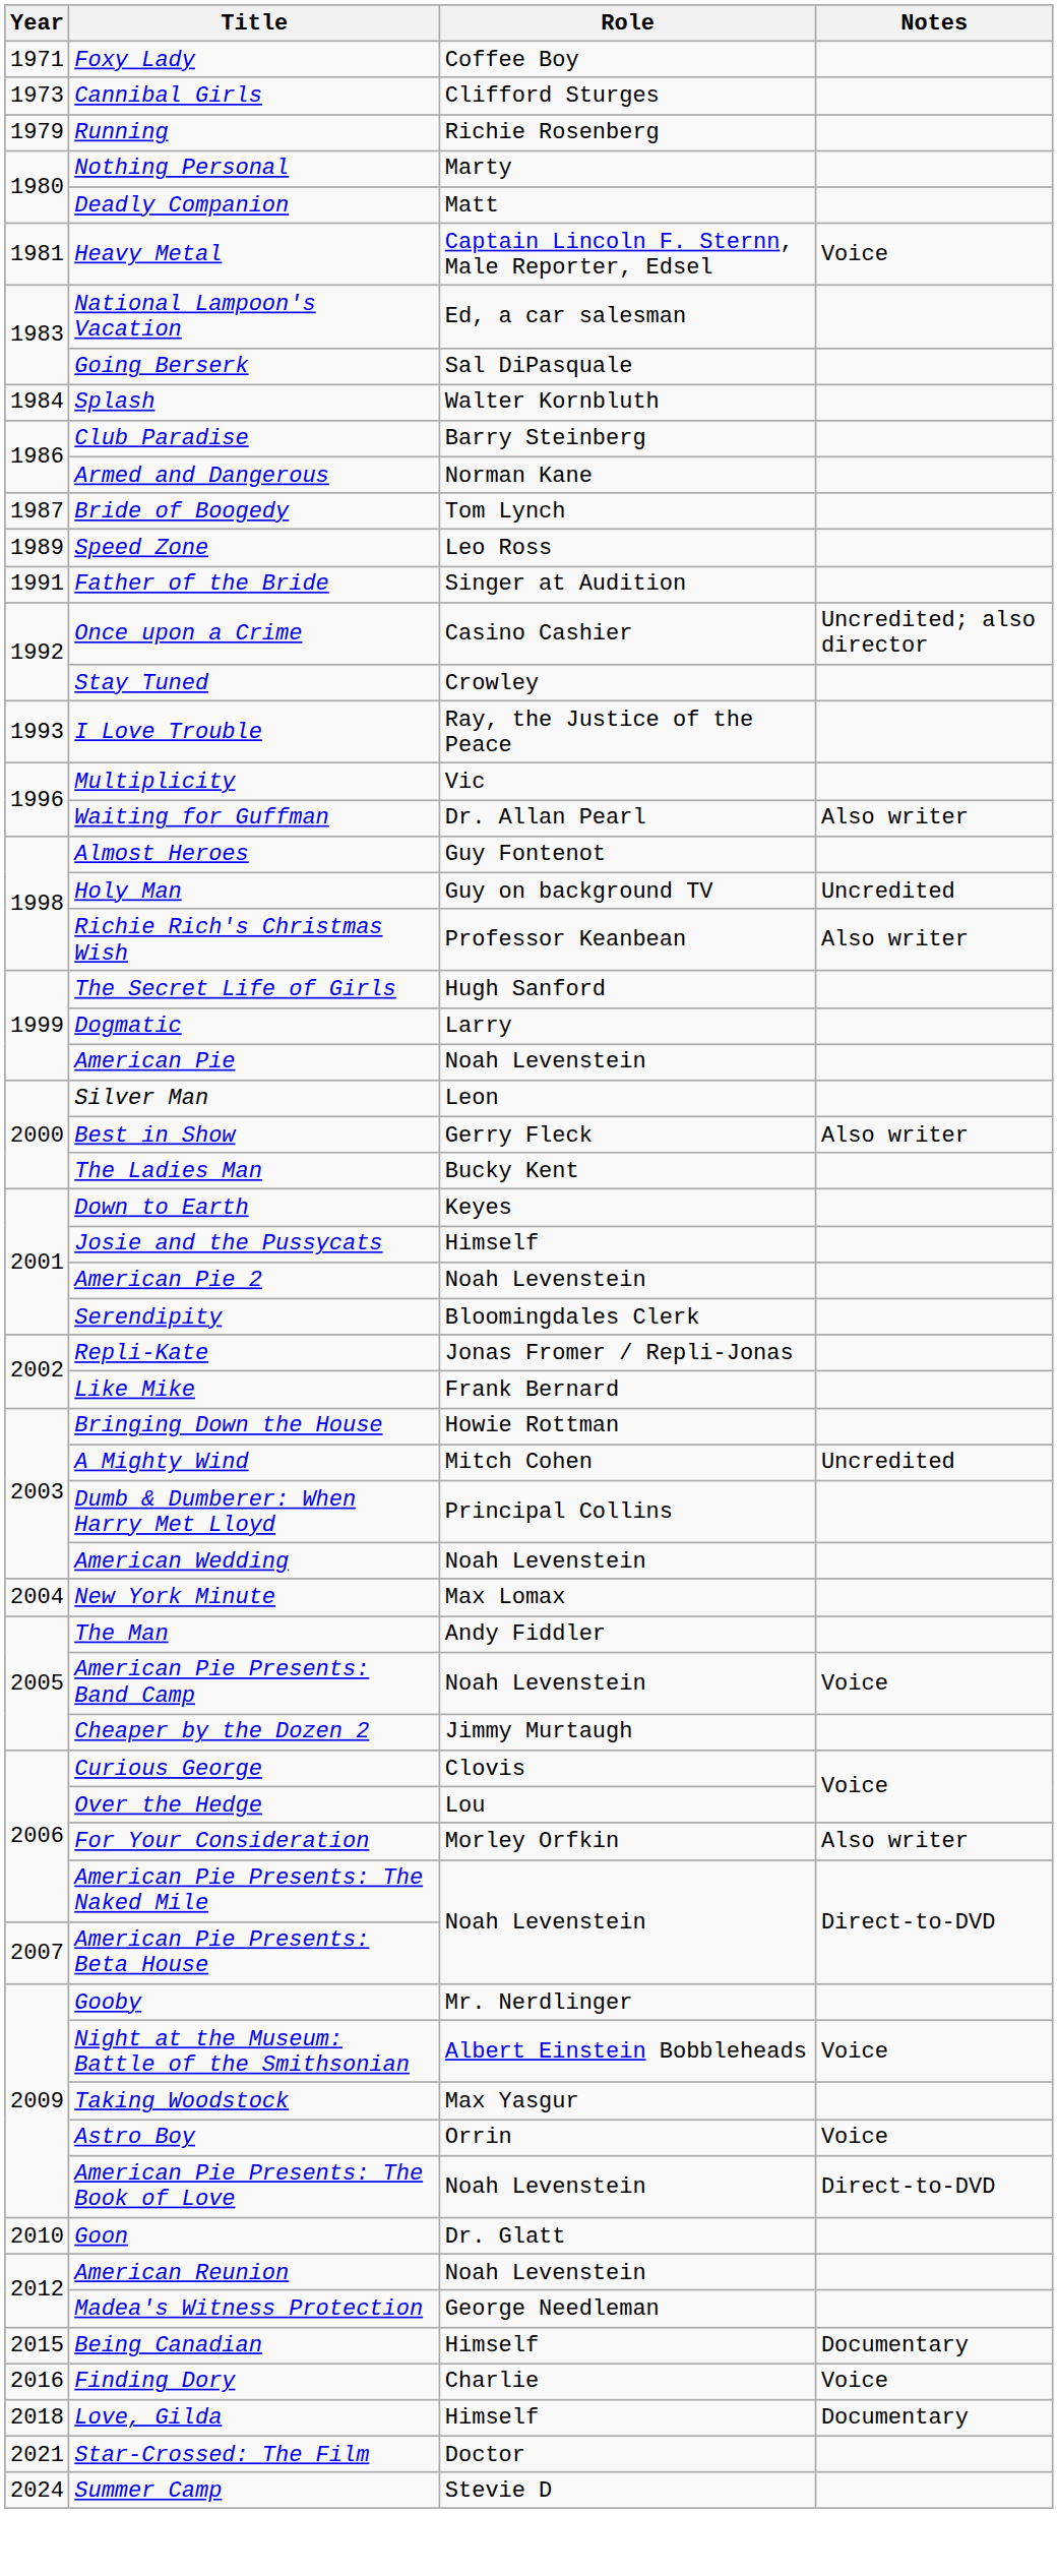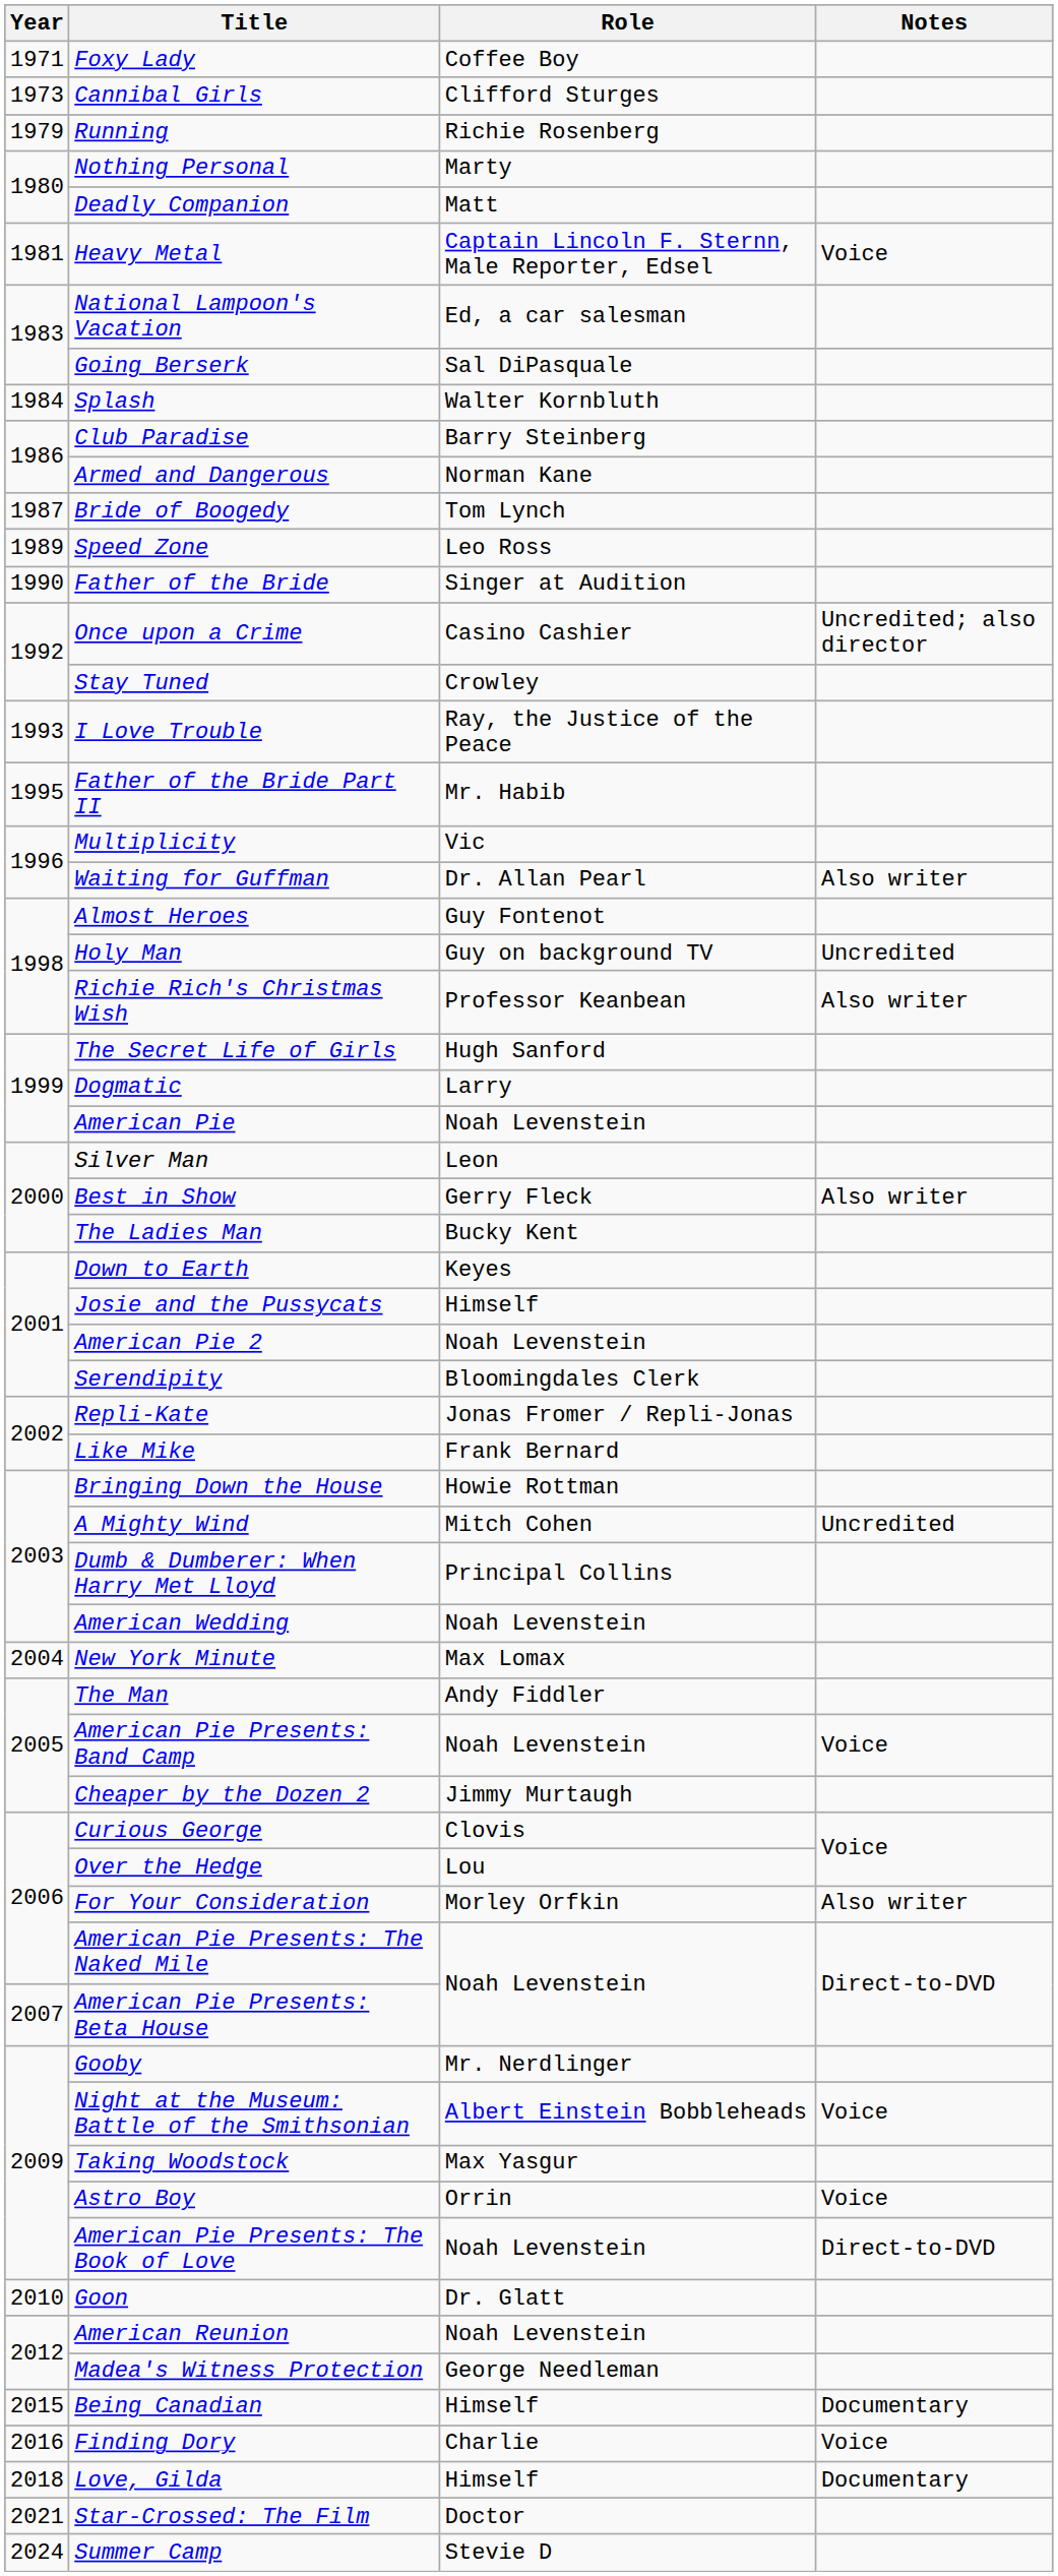 <table class = "wikitable sortable">
 <tr>
 <th scope="col">Year</th>
 <th scope="col">Title</th>
 <th scope="col">Role</th>
 <th scope="col" class="unsortable">Notes</th>
 </tr>
 <tr>
 <td>1971</td>
 <td><em><a href='#'>Foxy Lady</a></em></td>
 <td>Coffee Boy</td>
 <td></td>
 </tr>
 <tr>
 <td>1973</td>
 <td><em><a href='#'>Cannibal Girls</a></em></td>
 <td>Clifford Sturges</td>
 <td></td>
 </tr>
 <tr>
 <td>1979</td>
 <td><em><a href='#'>Running</a></em></td>
 <td>Richie Rosenberg</td>
 <td></td>
 </tr>
 <tr>
 <td rowspan="2">1980</td>
 <td><em><a href='#'>Nothing Personal</a></em></td>
 <td>Marty</td>
 <td></td>
 </tr>
 <tr>
 <td><em><a href='#'>Deadly Companion</a></em></td>
 <td>Matt</td>
 <td></td>
 </tr>
 <tr>
 <td>1981</td>
 <td><em><a href='#'>Heavy Metal</a></em></td>
 <td><a href='#'>Captain Lincoln F. Sternn</a>, Male Reporter, Edsel</td>
 <td>Voice</td>
 </tr>
 <tr>
 <td rowspan="2">1983</td>
 <td><em><a href='#'>National Lampoon's Vacation</a></em></td>
 <td>Ed, a car salesman</td>
 <td></td>
 </tr>
 <tr>
 <td><em><a href='#'>Going Berserk</a></em></td>
 <td>Sal DiPasquale</td>
 <td></td>
 </tr>
 <tr>
 <td>1984</td>
 <td><em><a href='#'>Splash</a></em></td>
 <td>Walter Kornbluth</td>
 <td></td>
 </tr>
 <tr>
 <td rowspan="2">1986</td>
 <td><em><a href='#'>Club Paradise</a></em></td>
 <td>Barry Steinberg</td>
 <td></td>
 </tr>
 <tr>
 <td><em><a href='#'>Armed and Dangerous</a></em></td>
 <td>Norman Kane</td>
 <td></td>
 </tr>
 <tr>
 <td>1987</td>
 <td><em><a href='#'>Bride of Boogedy</a></em></td>
 <td>Tom Lynch</td>
 <td></td>
 </tr>
 <tr>
 <td>1989</td>
 <td><em><a href='#'>Speed Zone</a></em></td>
 <td>Leo Ross</td>
 <td></td>
 </tr>
 <tr>
-<td>1991</td>
+<td>1990</td>
 <td><em><a href='#'>Father of the Bride</a></em></td>
 <td>Singer at Audition</td>
 <td></td>
 </tr>
 <tr>
 <td rowspan="2">1992</td>
 <td><em><a href='#'>Once upon a Crime</a></em></td>
 <td>Casino Cashier</td>
 <td>Uncredited; also director</td>
 </tr>
 <tr>
 <td><em><a href='#'>Stay Tuned</a></em></td>
 <td>Crowley</td>
 <td></td>
 </tr>
 <tr>
 <td>1993</td>
 <td><em><a href='#'>I Love Trouble</a></em></td>
 <td>Ray, the Justice of the Peace</td>
+<td></td>
+</tr>
+<tr>
+<td>1995</td>
+<td><em><a href='#'>Father of the Bride Part II</a></em></td>
+<td>Mr. Habib</td>
 <td></td>
 </tr>
 <tr>
 <td rowspan="2">1996</td>
 <td><em><a href='#'>Multiplicity</a></em></td>
 <td>Vic</td>
 <td></td>
 </tr>
 <tr>
 <td><em><a href='#'>Waiting for Guffman</a></em></td>
 <td>Dr. Allan Pearl</td>
 <td>Also writer</td>
 </tr>
 <tr>
 <td rowspan="3">1998</td>
 <td><em><a href='#'>Almost Heroes</a></em></td>
 <td>Guy Fontenot</td>
 <td></td>
 </tr>
 <tr>
 <td><em><a href='#'>Holy Man</a></em></td>
 <td>Guy on background TV</td>
 <td>Uncredited</td>
 </tr>
 <tr>
 <td><em><a href='#'>Richie Rich's Christmas Wish</a></em></td>
 <td>Professor Keanbean</td>
 <td>Also writer</td>
 </tr>
 <tr>
 <td rowspan="3">1999</td>
 <td data-sort-value="Secret Life of Girls, The"><em><a href='#'>The Secret Life of Girls</a></em></td>
 <td>Hugh Sanford</td>
 <td></td>
 </tr>
 <tr>
 <td><em><a href='#'>Dogmatic</a></em></td>
 <td>Larry</td>
 <td></td>
 </tr>
 <tr>
 <td><em><a href='#'>American Pie</a></em></td>
 <td>Noah Levenstein</td>
 <td></td>
 </tr>
 <tr>
 <td rowspan="3">2000</td>
 <td><em>Silver Man</em></td>
 <td>Leon</td>
 <td></td>
 </tr>
 <tr>
 <td><em><a href='#'>Best in Show</a></em></td>
 <td>Gerry Fleck</td>
 <td>Also writer</td>
 </tr>
 <tr>
 <td data-sort-value="Ladies Man, The"><em><a href='#'>The Ladies Man</a></em></td>
 <td>Bucky Kent</td>
 <td></td>
 </tr>
 <tr>
 <td rowspan="4">2001</td>
 <td><em><a href='#'>Down to Earth</a></em></td>
 <td>Keyes</td>
 <td></td>
 </tr>
 <tr>
 <td><em><a href='#'>Josie and the Pussycats</a></em></td>
 <td>Himself</td>
 <td></td>
 </tr>
 <tr>
 <td><em><a href='#'>American Pie 2</a></em></td>
 <td>Noah Levenstein</td>
 <td></td>
 </tr>
 <tr>
 <td><em><a href='#'>Serendipity</a></em></td>
 <td>Bloomingdales Clerk</td>
 <td></td>
 </tr>
 <tr>
 <td rowspan="2">2002</td>
 <td><em><a href='#'>Repli-Kate</a></em></td>
 <td>Jonas Fromer / Repli-Jonas</td>
 <td></td>
 </tr>
 <tr>
 <td><em><a href='#'>Like Mike</a></em></td>
 <td>Frank Bernard</td>
 <td></td>
 </tr>
 <tr>
 <td rowspan="4">2003</td>
 <td><em><a href='#'>Bringing Down the House</a></em></td>
 <td>Howie Rottman</td>
 <td></td>
 </tr>
 <tr>
 <td data-sort-value="Mighty Wind, A"><em><a href='#'>A Mighty Wind</a></em></td>
 <td>Mitch Cohen</td>
 <td>Uncredited</td>
 </tr>
 <tr>
 <td><em><a href='#'>Dumb & Dumberer: When Harry Met Lloyd</a></em></td>
 <td>Principal Collins</td>
 <td></td>
 </tr>
 <tr>
 <td><em><a href='#'>American Wedding</a></em></td>
 <td>Noah Levenstein</td>
 <td></td>
 </tr>
 <tr>
 <td>2004</td>
 <td><em><a href='#'>New York Minute</a></em></td>
 <td>Max Lomax</td>
 <td></td>
 </tr>
 <tr>
 <td rowspan="3">2005</td>
 <td data-sort-value="Man, The"><em><a href='#'>The Man</a></em></td>
 <td>Andy Fiddler</td>
 <td></td>
 </tr>
 <tr>
 <td><em><a href='#'>American Pie Presents: Band Camp</a></em></td>
 <td>Noah Levenstein</td>
 <td>Voice</td>
 </tr>
 <tr>
 <td><em><a href='#'>Cheaper by the Dozen 2</a></em></td>
 <td>Jimmy Murtaugh</td>
 <td></td>
 </tr>
 <tr>
 <td rowspan="4">2006</td>
 <td><em><a href='#'>Curious George</a></em></td>
 <td>Clovis</td>
 <td rowspan="2">Voice</td>
 </tr>
 <tr>
 <td><em><a href='#'>Over the Hedge</a></em></td>
 <td>Lou</td>
 </tr>
 <tr>
 <td><em><a href='#'>For Your Consideration</a></em></td>
 <td>Morley Orfkin</td>
 <td>Also writer</td>
 </tr>
 <tr>
 <td><em><a href='#'>American Pie Presents: The Naked Mile</a></em></td>
 <td rowspan="2">Noah Levenstein</td>
 <td rowspan="2">Direct-to-DVD</td>
 </tr>
 <tr>
 <td>2007</td>
 <td><em><a href='#'>American Pie Presents: Beta House</a></em></td>
 </tr>
 <tr>
 <td rowspan="5">2009</td>
 <td><em><a href='#'>Gooby</a></em></td>
 <td>Mr. Nerdlinger</td>
 <td></td>
 </tr>
 <tr>
 <td><em><a href='#'>Night at the Museum: Battle of the Smithsonian</a></em></td>
 <td><a href='#'>Albert Einstein</a> Bobbleheads</td>
 <td>Voice</td>
 </tr>
 <tr>
 <td><em><a href='#'>Taking Woodstock</a></em></td>
 <td>Max Yasgur</td>
 <td></td>
 </tr>
 <tr>
 <td><em><a href='#'>Astro Boy</a></em></td>
 <td>Orrin</td>
 <td>Voice</td>
 </tr>
 <tr>
 <td><em><a href='#'>American Pie Presents: The Book of Love</a></em></td>
 <td>Noah Levenstein</td>
 <td>Direct-to-DVD</td>
 </tr>
 <tr>
 <td>2010</td>
 <td><em><a href='#'>Goon</a></em></td>
 <td>Dr. Glatt</td>
 <td></td>
 </tr>
 <tr>
 <td rowspan="2">2012</td>
 <td><em><a href='#'>American Reunion</a></em></td>
 <td>Noah Levenstein</td>
 <td></td>
 </tr>
 <tr>
 <td><em><a href='#'>Madea's Witness Protection</a></em></td>
 <td>George Needleman</td>
 <td></td>
 </tr>
 <tr>
 <td>2015</td>
 <td><em><a href='#'>Being Canadian</a></em></td>
 <td>Himself</td>
 <td>Documentary</td>
 </tr>
 <tr>
 <td>2016</td>
 <td><em><a href='#'>Finding Dory</a></em></td>
 <td>Charlie</td>
 <td>Voice</td>
 </tr>
 <tr>
 <td>2018</td>
 <td><em><a href='#'>Love, Gilda</a></em></td>
 <td>Himself</td>
 <td>Documentary</td>
 </tr>
 <tr>
 <td>2021</td>
 <td><em><a href='#'>Star-Crossed: The Film</a></em></td>
 <td>Doctor</td>
 <td></td>
 </tr>
 <tr>
 <td>2024</td>
 <td><em><a href='#'>Summer Camp</a></em></td>
 <td>Stevie D</td>
 <td></td>
 </tr>
 </table>
